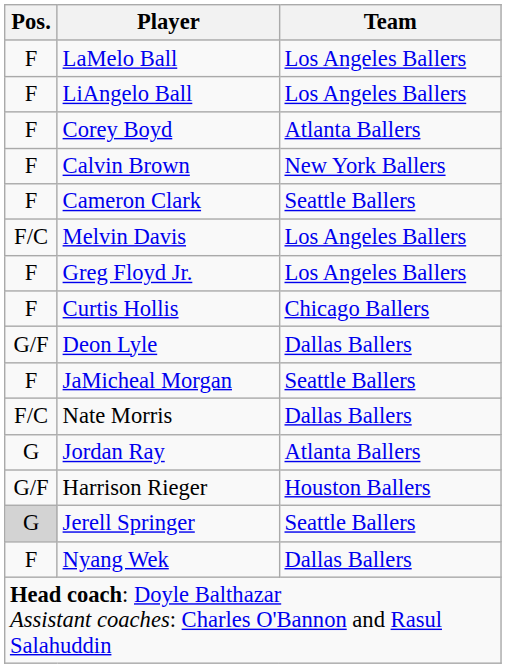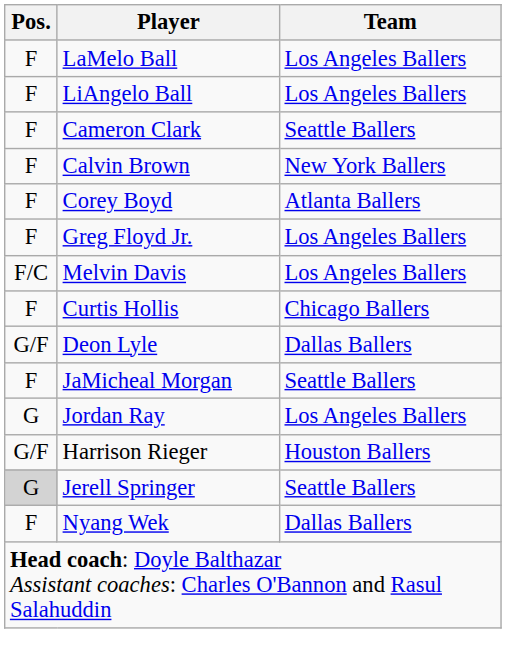 <table class="wikitable">
 <tr>
 <th scope="col" width="30px">Pos.</th>
 <th scope="col" width="150px">Player</th>
 <th scope="col" width="150px">Team<br></th>
 </tr>
 <tr>
 <td style="text-align:center">F</td>
 <td><a href='#'>LaMelo Ball</a></td>
 <td><a href='#'>Los Angeles Ballers</a></td>
 </tr>
 <tr>
 <td style="text-align:center">F</td>
 <td><a href='#'>LiAngelo Ball</a></td>
 <td><a href='#'>Los Angeles Ballers</a></td>
 </tr>
 <tr>
 <td style="text-align:center">F</td>
-<td><a href='#'>Corey Boyd</a></td>
-<td><a href='#'>Atlanta Ballers</a></td>
+<td><a href='#'>Cameron Clark</a></td>
+<td><a href='#'>Seattle Ballers</a></td>
 </tr>
 <tr>
 <td style="text-align:center">F</td>
 <td><a href='#'>Calvin Brown</a></td>
 <td><a href='#'>New York Ballers</a></td>
 </tr>
 <tr>
 <td style="text-align:center">F</td>
-<td><a href='#'>Cameron Clark</a></td>
-<td><a href='#'>Seattle Ballers</a></td>
+<td><a href='#'>Corey Boyd</a></td>
+<td><a href='#'>Atlanta Ballers</a></td>
+</tr>
+<tr>
+<td style="text-align:center">F</td>
+<td><a href='#'>Greg Floyd Jr.</a></td>
+<td><a href='#'>Los Angeles Ballers</a></td>
 </tr>
 <tr>
 <td style="text-align:center">F/C</td>
 <td><a href='#'>Melvin Davis</a></td>
-<td><a href='#'>Los Angeles Ballers</a></td>
-</tr>
-<tr>
-<td style="text-align:center">F</td>
-<td><a href='#'>Greg Floyd Jr.</a></td>
 <td><a href='#'>Los Angeles Ballers</a></td>
 </tr>
 <tr>
 <td style="text-align:center">F</td>
 <td><a href='#'>Curtis Hollis</a></td>
 <td><a href='#'>Chicago Ballers</a></td>
 </tr>
 <tr>
 <td style="text-align:center">G/F</td>
 <td><a href='#'>Deon Lyle</a></td>
 <td><a href='#'>Dallas Ballers</a></td>
 </tr>
 <tr>
 <td style="text-align:center">F</td>
 <td><a href='#'>JaMicheal Morgan</a></td>
 <td><a href='#'>Seattle Ballers</a></td>
 </tr>
 <tr>
-<td style="text-align:center">F/C</td>
-<td>Nate Morris</td>
-<td><a href='#'>Dallas Ballers</a></td>
-</tr>
-<tr>
 <td style="text-align:center">G</td>
 <td><a href='#'>Jordan Ray</a></td>
-<td><a href='#'>Atlanta Ballers</a></td>
+<td><a href='#'>Los Angeles Ballers</a></td>
 </tr>
 <tr>
 <td style="text-align:center">G/F</td>
 <td>Harrison Rieger</td>
 <td><a href='#'>Houston Ballers</a></td>
 </tr>
 <tr>
 <td style="background: lightgrey; text-align:center">G</td>
 <td><a href='#'>Jerell Springer</a></td>
 <td><a href='#'>Seattle Ballers</a></td>
 </tr>
 <tr>
 <td style="text-align:center">F</td>
 <td><a href='#'>Nyang Wek</a></td>
 <td><a href='#'>Dallas Ballers</a></td>
 </tr>
 <tr>
 <td colspan="3"><strong>Head coach</strong>: <a href='#'>Doyle Balthazar</a> <br> <em>Assistant coaches</em>: <a href='#'>Charles O'Bannon</a> and <a href='#'>Rasul Salahuddin</a></td>
 </tr>
 </table>
